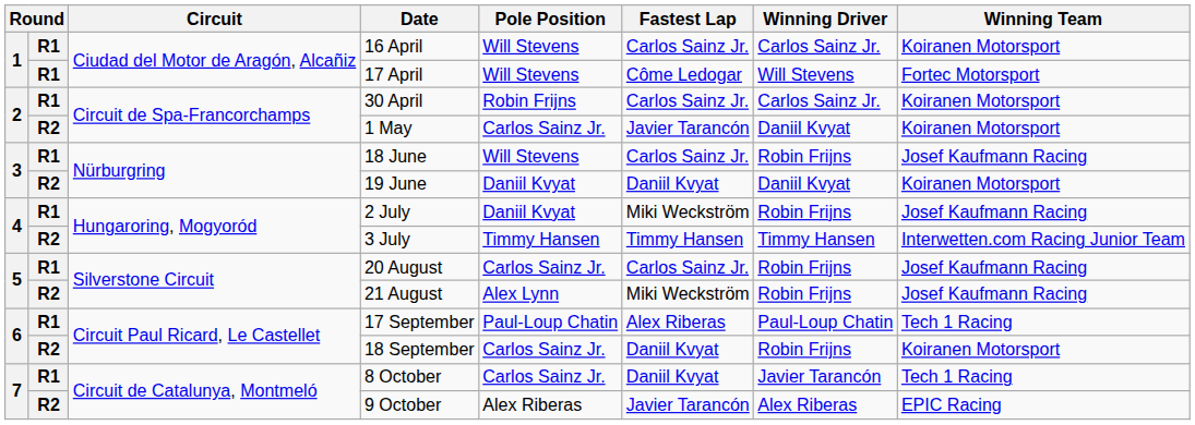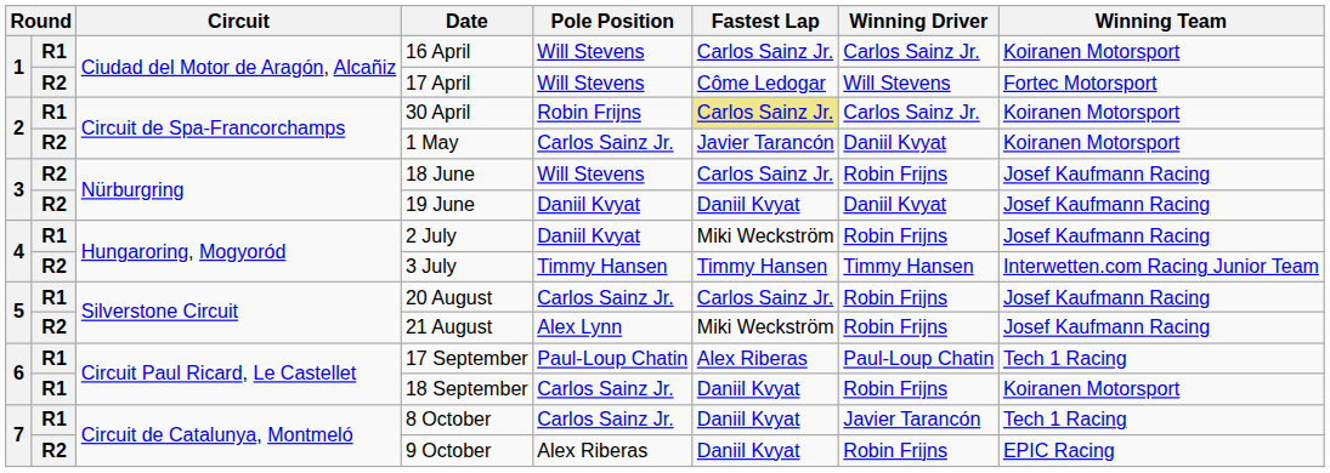 <table class="wikitable" style="font-size: 85%">
 <tr>
 <th colspan=2>Round</th>
 <th>Circuit</th>
 <th>Date</th>
 <th>Pole Position</th>
 <th>Fastest Lap</th>
 <th>Winning Driver</th>
 <th>Winning Team</th>
 </tr>
 <tr>
 <th rowspan=2>1</th>
 <th>R1</th>
 <td rowspan=2 nowrap><a href='#'>Ciudad del Motor de Aragón</a>, <a href='#'>Alcañiz</a></td>
 <td>16 April</td>
 <td> <a href='#'>Will Stevens</a></td>
 <td> <a href='#'>Carlos Sainz Jr.</a></td>
 <td> <a href='#'>Carlos Sainz Jr.</a></td>
 <td> <a href='#'>Koiranen Motorsport</a></td>
 </tr>
 <tr>
-<th>R1</th>
+<th>R2</th>
 <td>17 April</td>
 <td> <a href='#'>Will Stevens</a></td>
 <td> <a href='#'>Côme Ledogar</a></td>
 <td> <a href='#'>Will Stevens</a></td>
 <td> <a href='#'>Fortec Motorsport</a></td>
 </tr>
 <tr>
 <th rowspan=2>2</th>
 <th>R1</th>
 <td rowspan=2> <a href='#'>Circuit de Spa-Francorchamps</a></td>
 <td>30 April</td>
 <td> <a href='#'>Robin Frijns</a></td>
-<td> <a href='#'>Carlos Sainz Jr.</a></td>
+<td style="background: khaki;"> <a href='#'>Carlos Sainz Jr.</a></td>
 <td> <a href='#'>Carlos Sainz Jr.</a></td>
 <td> <a href='#'>Koiranen Motorsport</a></td>
 </tr>
 <tr>
 <th>R2</th>
 <td>1 May</td>
 <td> <a href='#'>Carlos Sainz Jr.</a></td>
 <td> <a href='#'>Javier Tarancón</a></td>
 <td> <a href='#'>Daniil Kvyat</a></td>
 <td> <a href='#'>Koiranen Motorsport</a></td>
 </tr>
 <tr>
 <th rowspan=2>3</th>
-<th>R1</th>
+<th>R2</th>
 <td rowspan=2> <a href='#'>Nürburgring</a></td>
 <td>18 June</td>
 <td> <a href='#'>Will Stevens</a></td>
 <td> <a href='#'>Carlos Sainz Jr.</a></td>
 <td> <a href='#'>Robin Frijns</a></td>
 <td> <a href='#'>Josef Kaufmann Racing</a></td>
 </tr>
 <tr>
 <th>R2</th>
 <td>19 June</td>
 <td> <a href='#'>Daniil Kvyat</a></td>
 <td> <a href='#'>Daniil Kvyat</a></td>
 <td> <a href='#'>Daniil Kvyat</a></td>
-<td> <a href='#'>Koiranen Motorsport</a></td>
+<td> <a href='#'>Josef Kaufmann Racing</a></td>
 </tr>
 <tr>
 <th rowspan=2>4</th>
 <th>R1</th>
 <td rowspan=2> <a href='#'>Hungaroring</a>, <a href='#'>Mogyoród</a></td>
 <td>2 July</td>
 <td> <a href='#'>Daniil Kvyat</a></td>
 <td> Miki Weckström</td>
 <td> <a href='#'>Robin Frijns</a></td>
 <td> <a href='#'>Josef Kaufmann Racing</a></td>
 </tr>
 <tr>
 <th>R2</th>
 <td>3 July</td>
 <td> <a href='#'>Timmy Hansen</a></td>
 <td> <a href='#'>Timmy Hansen</a></td>
 <td> <a href='#'>Timmy Hansen</a></td>
 <td nowrap> <a href='#'>Interwetten.com Racing Junior Team</a></td>
 </tr>
 <tr>
 <th rowspan=2>5</th>
 <th>R1</th>
 <td rowspan=2> <a href='#'>Silverstone Circuit</a></td>
 <td>20 August</td>
 <td> <a href='#'>Carlos Sainz Jr.</a></td>
 <td> <a href='#'>Carlos Sainz Jr.</a></td>
 <td> <a href='#'>Robin Frijns</a></td>
 <td> <a href='#'>Josef Kaufmann Racing</a></td>
 </tr>
 <tr>
 <th>R2</th>
 <td>21 August</td>
 <td> <a href='#'>Alex Lynn</a></td>
 <td> Miki Weckström</td>
 <td> <a href='#'>Robin Frijns</a></td>
 <td> <a href='#'>Josef Kaufmann Racing</a></td>
 </tr>
 <tr>
 <th rowspan=2>6</th>
 <th>R1</th>
 <td rowspan=2> <a href='#'>Circuit Paul Ricard</a>, <a href='#'>Le Castellet</a></td>
 <td nowrap>17 September</td>
 <td nowrap> <a href='#'>Paul-Loup Chatin</a></td>
 <td> <a href='#'>Alex Riberas</a></td>
 <td nowrap> <a href='#'>Paul-Loup Chatin</a></td>
 <td> <a href='#'>Tech 1 Racing</a></td>
 </tr>
 <tr>
-<th>R2</th>
+<th>R1</th>
 <td>18 September</td>
 <td> <a href='#'>Carlos Sainz Jr.</a></td>
 <td> <a href='#'>Daniil Kvyat</a></td>
 <td> <a href='#'>Robin Frijns</a></td>
 <td> <a href='#'>Koiranen Motorsport</a></td>
 </tr>
 <tr>
 <th rowspan=2>7</th>
 <th>R1</th>
 <td rowspan=2> <a href='#'>Circuit de Catalunya</a>, <a href='#'>Montmeló</a></td>
 <td>8 October</td>
 <td> <a href='#'>Carlos Sainz Jr.</a></td>
 <td> <a href='#'>Daniil Kvyat</a></td>
 <td> <a href='#'>Javier Tarancón</a></td>
 <td> <a href='#'>Tech 1 Racing</a></td>
 </tr>
 <tr>
 <th>R2</th>
 <td>9 October</td>
 <td> Alex Riberas</td>
-<td nowrap> <a href='#'>Javier Tarancón</a></td>
-<td> <a href='#'>Alex Riberas</a></td>
+<td> <a href='#'>Daniil Kvyat</a></td>
+<td> <a href='#'>Robin Frijns</a></td>
 <td> <a href='#'>EPIC Racing</a></td>
 </tr>
 </table>
